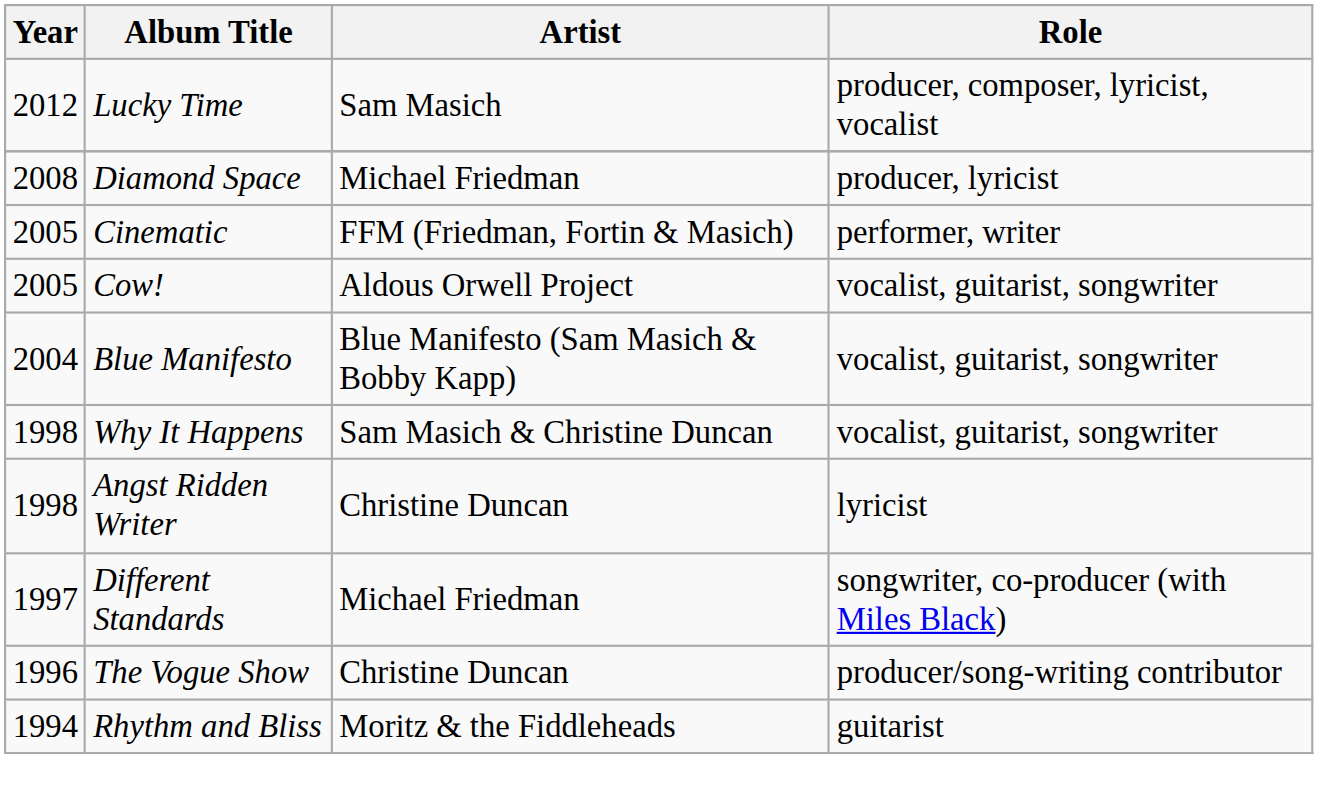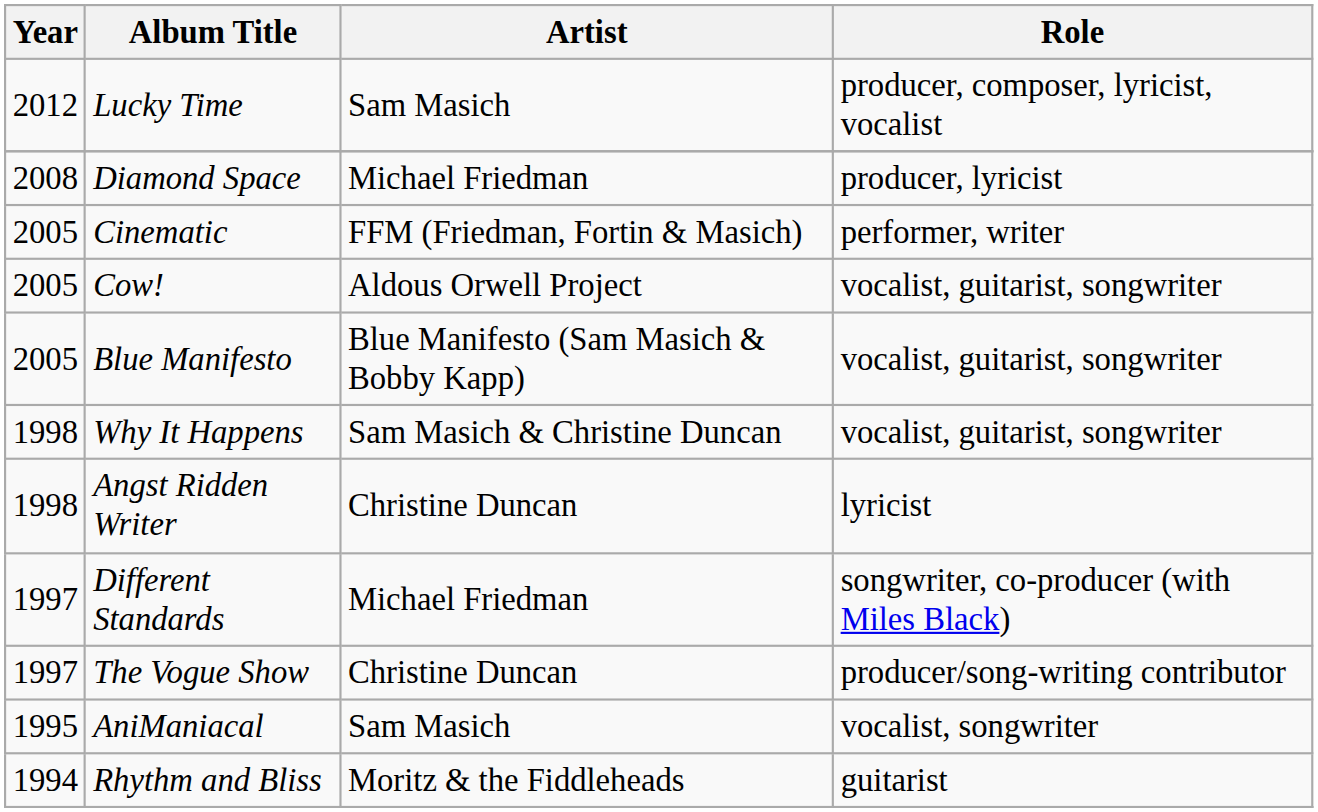 <table class="wikitable" style="font-size: 95%;">
 <tr>
 <th>Year</th>
 <th>Album Title</th>
 <th>Artist</th>
 <th>Role</th>
 </tr>
 <tr>
 <td>2012</td>
 <td><em>Lucky Time</em></td>
 <td>Sam Masich</td>
 <td>producer, composer, lyricist, vocalist</td>
 </tr>
 <tr>
 </tr>
 <tr>
 <td>2008</td>
 <td><em>Diamond Space</em></td>
 <td>Michael Friedman</td>
 <td>producer, lyricist</td>
 </tr>
 <tr>
 <td>2005</td>
 <td><em>Cinematic</em></td>
 <td>FFM (Friedman, Fortin & Masich)</td>
 <td>performer, writer</td>
 </tr>
 <tr>
 <td>2005</td>
 <td><em>Cow!</em></td>
 <td>Aldous Orwell Project</td>
 <td>vocalist, guitarist, songwriter</td>
 </tr>
 <tr>
-<td>2004</td>
+<td>2005</td>
 <td><em>Blue Manifesto</em></td>
 <td>Blue Manifesto (Sam Masich & Bobby Kapp)</td>
 <td>vocalist, guitarist, songwriter</td>
 </tr>
 <tr>
 <td>1998</td>
 <td><em>Why It Happens</em></td>
 <td>Sam Masich & Christine Duncan</td>
 <td>vocalist, guitarist, songwriter</td>
 </tr>
 <tr>
 <td>1998</td>
 <td><em>Angst Ridden Writer</em></td>
 <td>Christine Duncan</td>
 <td>lyricist</td>
 </tr>
 <tr>
 <td>1997</td>
 <td><em>Different Standards</em></td>
 <td>Michael Friedman</td>
 <td>songwriter, co-producer (with <a href='#'>Miles Black</a>)</td>
 </tr>
 <tr>
-<td>1996</td>
+<td>1997</td>
 <td><em>The Vogue Show</em></td>
 <td>Christine Duncan</td>
 <td>producer/song-writing contributor</td>
+</tr>
+<tr>
+<td>1995</td>
+<td><em>AniManiacal</em></td>
+<td>Sam Masich</td>
+<td>vocalist, songwriter</td>
 </tr>
 <tr>
 <td>1994</td>
 <td><em>Rhythm and Bliss</em></td>
 <td>Moritz & the Fiddleheads</td>
 <td>guitarist</td>
 </tr>
 <tr>
 </tr>
 </table>
